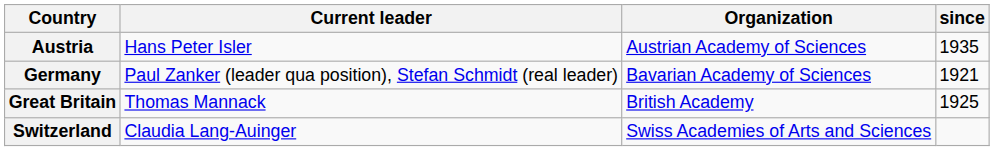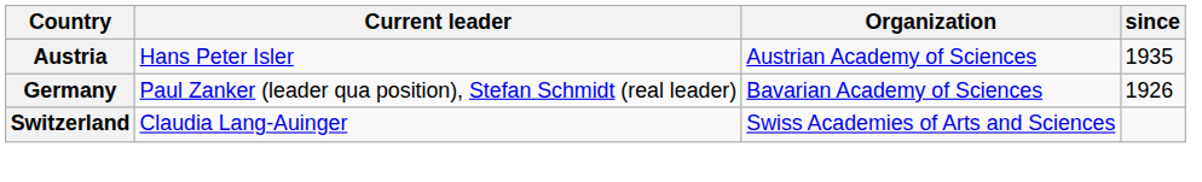 <table class="wikitable" style="text-align:left">
 <tr>
 <th>Country</th>
 <th>Current leader</th>
 <th>Organization</th>
 <th>since</th>
 </tr>
 <tr>
 <th>Austria</th>
 <td><a href='#'>Hans Peter Isler</a></td>
 <td><a href='#'>Austrian Academy of Sciences</a></td>
 <td>1935</td>
 </tr>
 <tr>
 <th>Germany</th>
 <td><a href='#'>Paul Zanker</a> (leader qua position), <a href='#'>Stefan Schmidt</a> (real leader)</td>
 <td><a href='#'>Bavarian Academy of Sciences</a></td>
-<td>1921</td>
-</tr>
-<tr>
-<th>Great Britain</th>
-<td><a href='#'>Thomas Mannack</a></td>
-<td><a href='#'>British Academy</a></td>
-<td>1925</td>
+<td>1926</td>
 </tr>
 <tr>
 <th>Switzerland</th>
 <td><a href='#'>Claudia Lang-Auinger</a></td>
 <td><a href='#'>Swiss Academies of Arts and Sciences</a></td>
 <td></td>
 </tr>
 </table>
